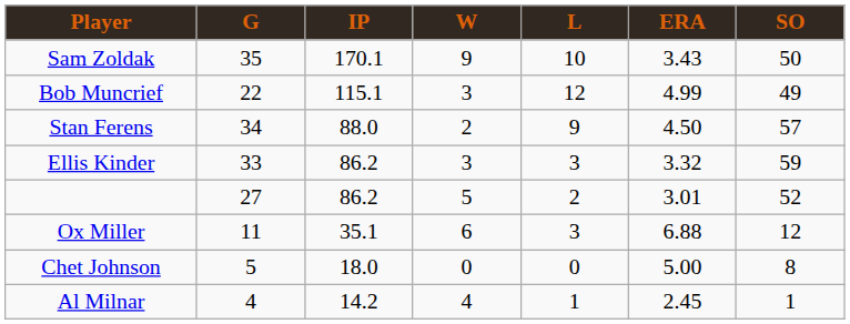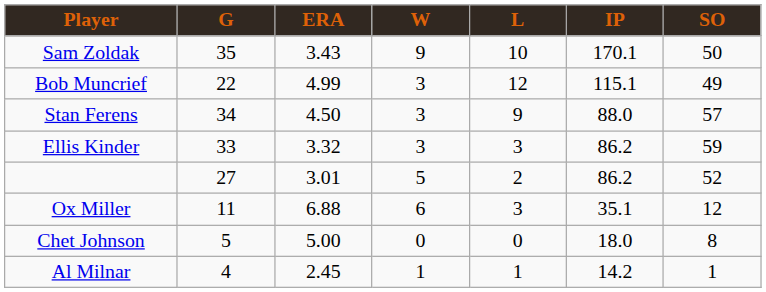 <table class="wikitable sortable">
 <tr>
 <th style="background:#312821;color:#de6108;" width="16%">Player</th>
 <th style="background:#312821;color:#de6108;" width="9%">G</th>
-<th style="background:#312821;color:#de6108;" width="9%">IP</th>
+<th style="background:#312821;color:#de6108;" width="9%">ERA</th>
 <th style="background:#312821;color:#de6108;" width="9%">W</th>
 <th style="background:#312821;color:#de6108;" width="9%">L</th>
-<th style="background:#312821;color:#de6108;" width="9%">ERA</th>
+<th style="background:#312821;color:#de6108;" width="9%">IP</th>
 <th style="background:#312821;color:#de6108;" width="9%">SO</th>
 </tr>
 <tr align="center">
 <td><a href='#'>Sam Zoldak</a></td>
 <td>35</td>
-<td>170.1</td>
+<td>3.43</td>
 <td>9</td>
 <td>10</td>
-<td>3.43</td>
+<td>170.1</td>
 <td>50</td>
 </tr>
 <tr align="center">
 <td><a href='#'>Bob Muncrief</a></td>
 <td>22</td>
-<td>115.1</td>
+<td>4.99</td>
 <td>3</td>
 <td>12</td>
-<td>4.99</td>
+<td>115.1</td>
 <td>49</td>
 </tr>
 <tr align="center">
 <td><a href='#'>Stan Ferens</a></td>
 <td>34</td>
+<td>4.50</td>
+<td>3</td>
+<td>9</td>
 <td>88.0</td>
-<td>2</td>
-<td>9</td>
-<td>4.50</td>
 <td>57</td>
 </tr>
 <tr align="center">
 <td><a href='#'>Ellis Kinder</a></td>
 <td>33</td>
-<td>86.2</td>
+<td>3.32</td>
 <td>3</td>
 <td>3</td>
-<td>3.32</td>
+<td>86.2</td>
 <td>59</td>
 </tr>
 <tr align="center">
 <td></td>
 <td>27</td>
-<td>86.2</td>
+<td>3.01</td>
 <td>5</td>
 <td>2</td>
-<td>3.01</td>
+<td>86.2</td>
 <td>52</td>
 </tr>
 <tr align="center">
 <td><a href='#'>Ox Miller</a></td>
 <td>11</td>
-<td>35.1</td>
+<td>6.88</td>
 <td>6</td>
 <td>3</td>
-<td>6.88</td>
+<td>35.1</td>
 <td>12</td>
 </tr>
 <tr align="center">
 <td><a href='#'>Chet Johnson</a></td>
 <td>5</td>
-<td>18.0</td>
+<td>5.00</td>
 <td>0</td>
 <td>0</td>
-<td>5.00</td>
+<td>18.0</td>
 <td>8</td>
 </tr>
 <tr align="center">
 <td><a href='#'>Al Milnar</a></td>
 <td>4</td>
+<td>2.45</td>
+<td>1</td>
+<td>1</td>
 <td>14.2</td>
-<td>4</td>
-<td>1</td>
-<td>2.45</td>
 <td>1</td>
 </tr>
 </table>
